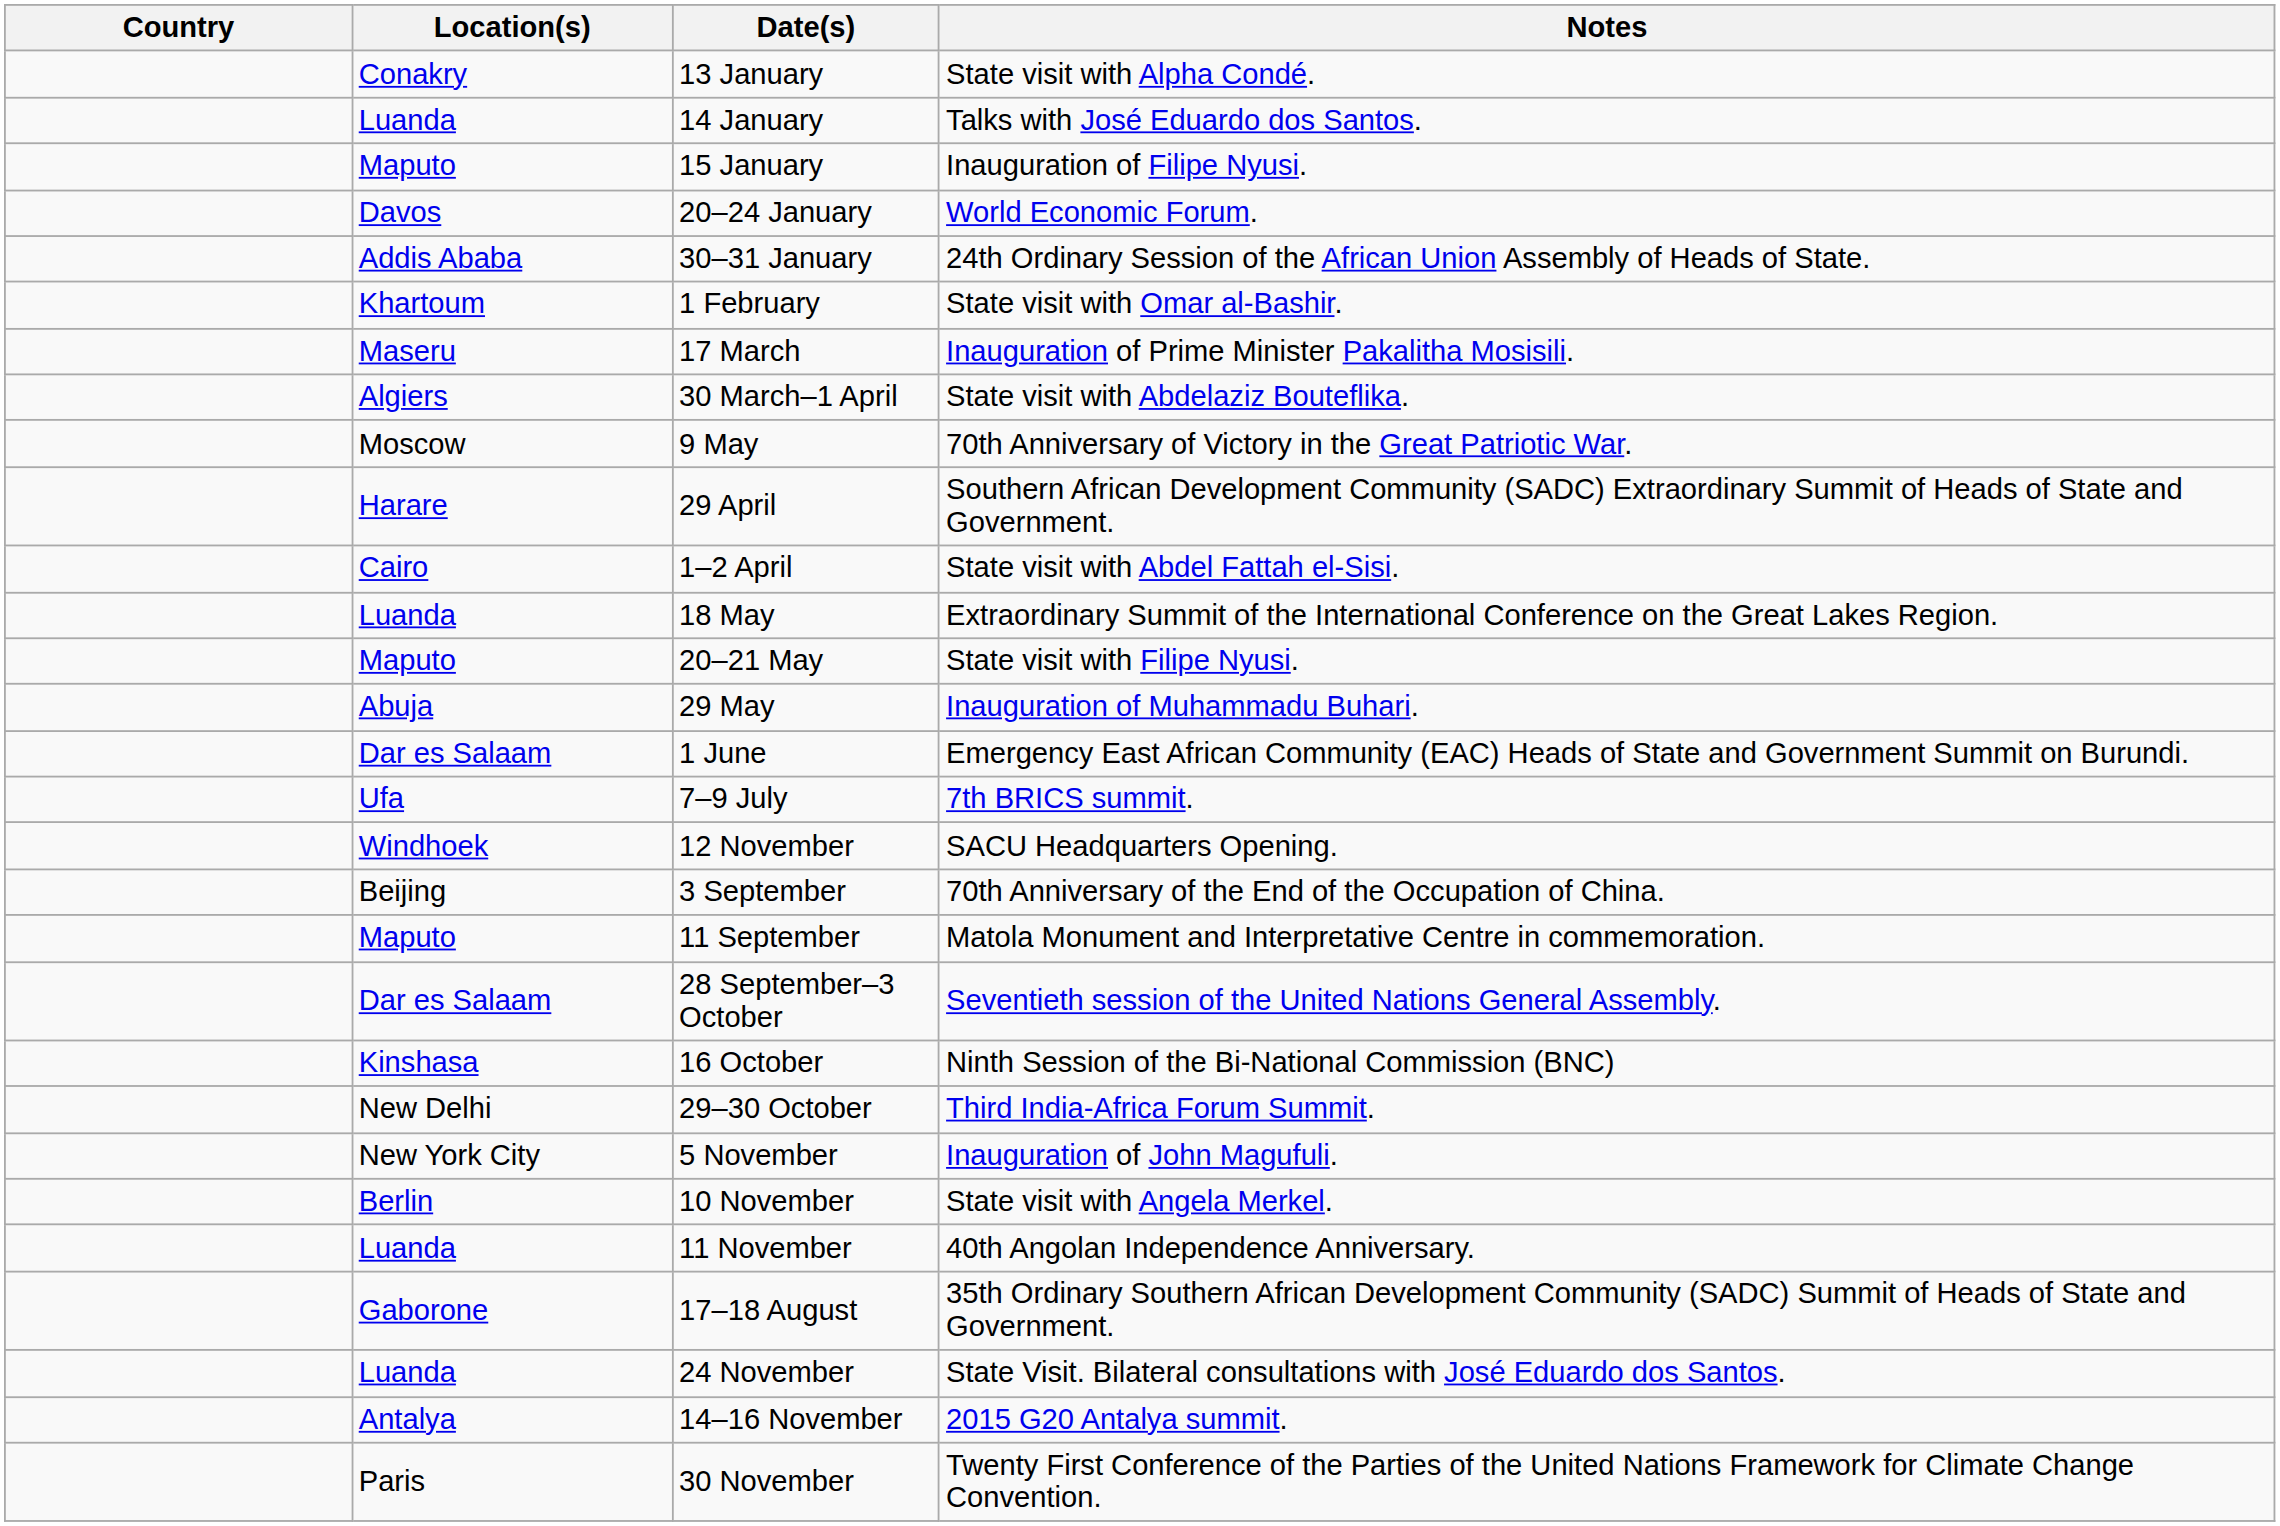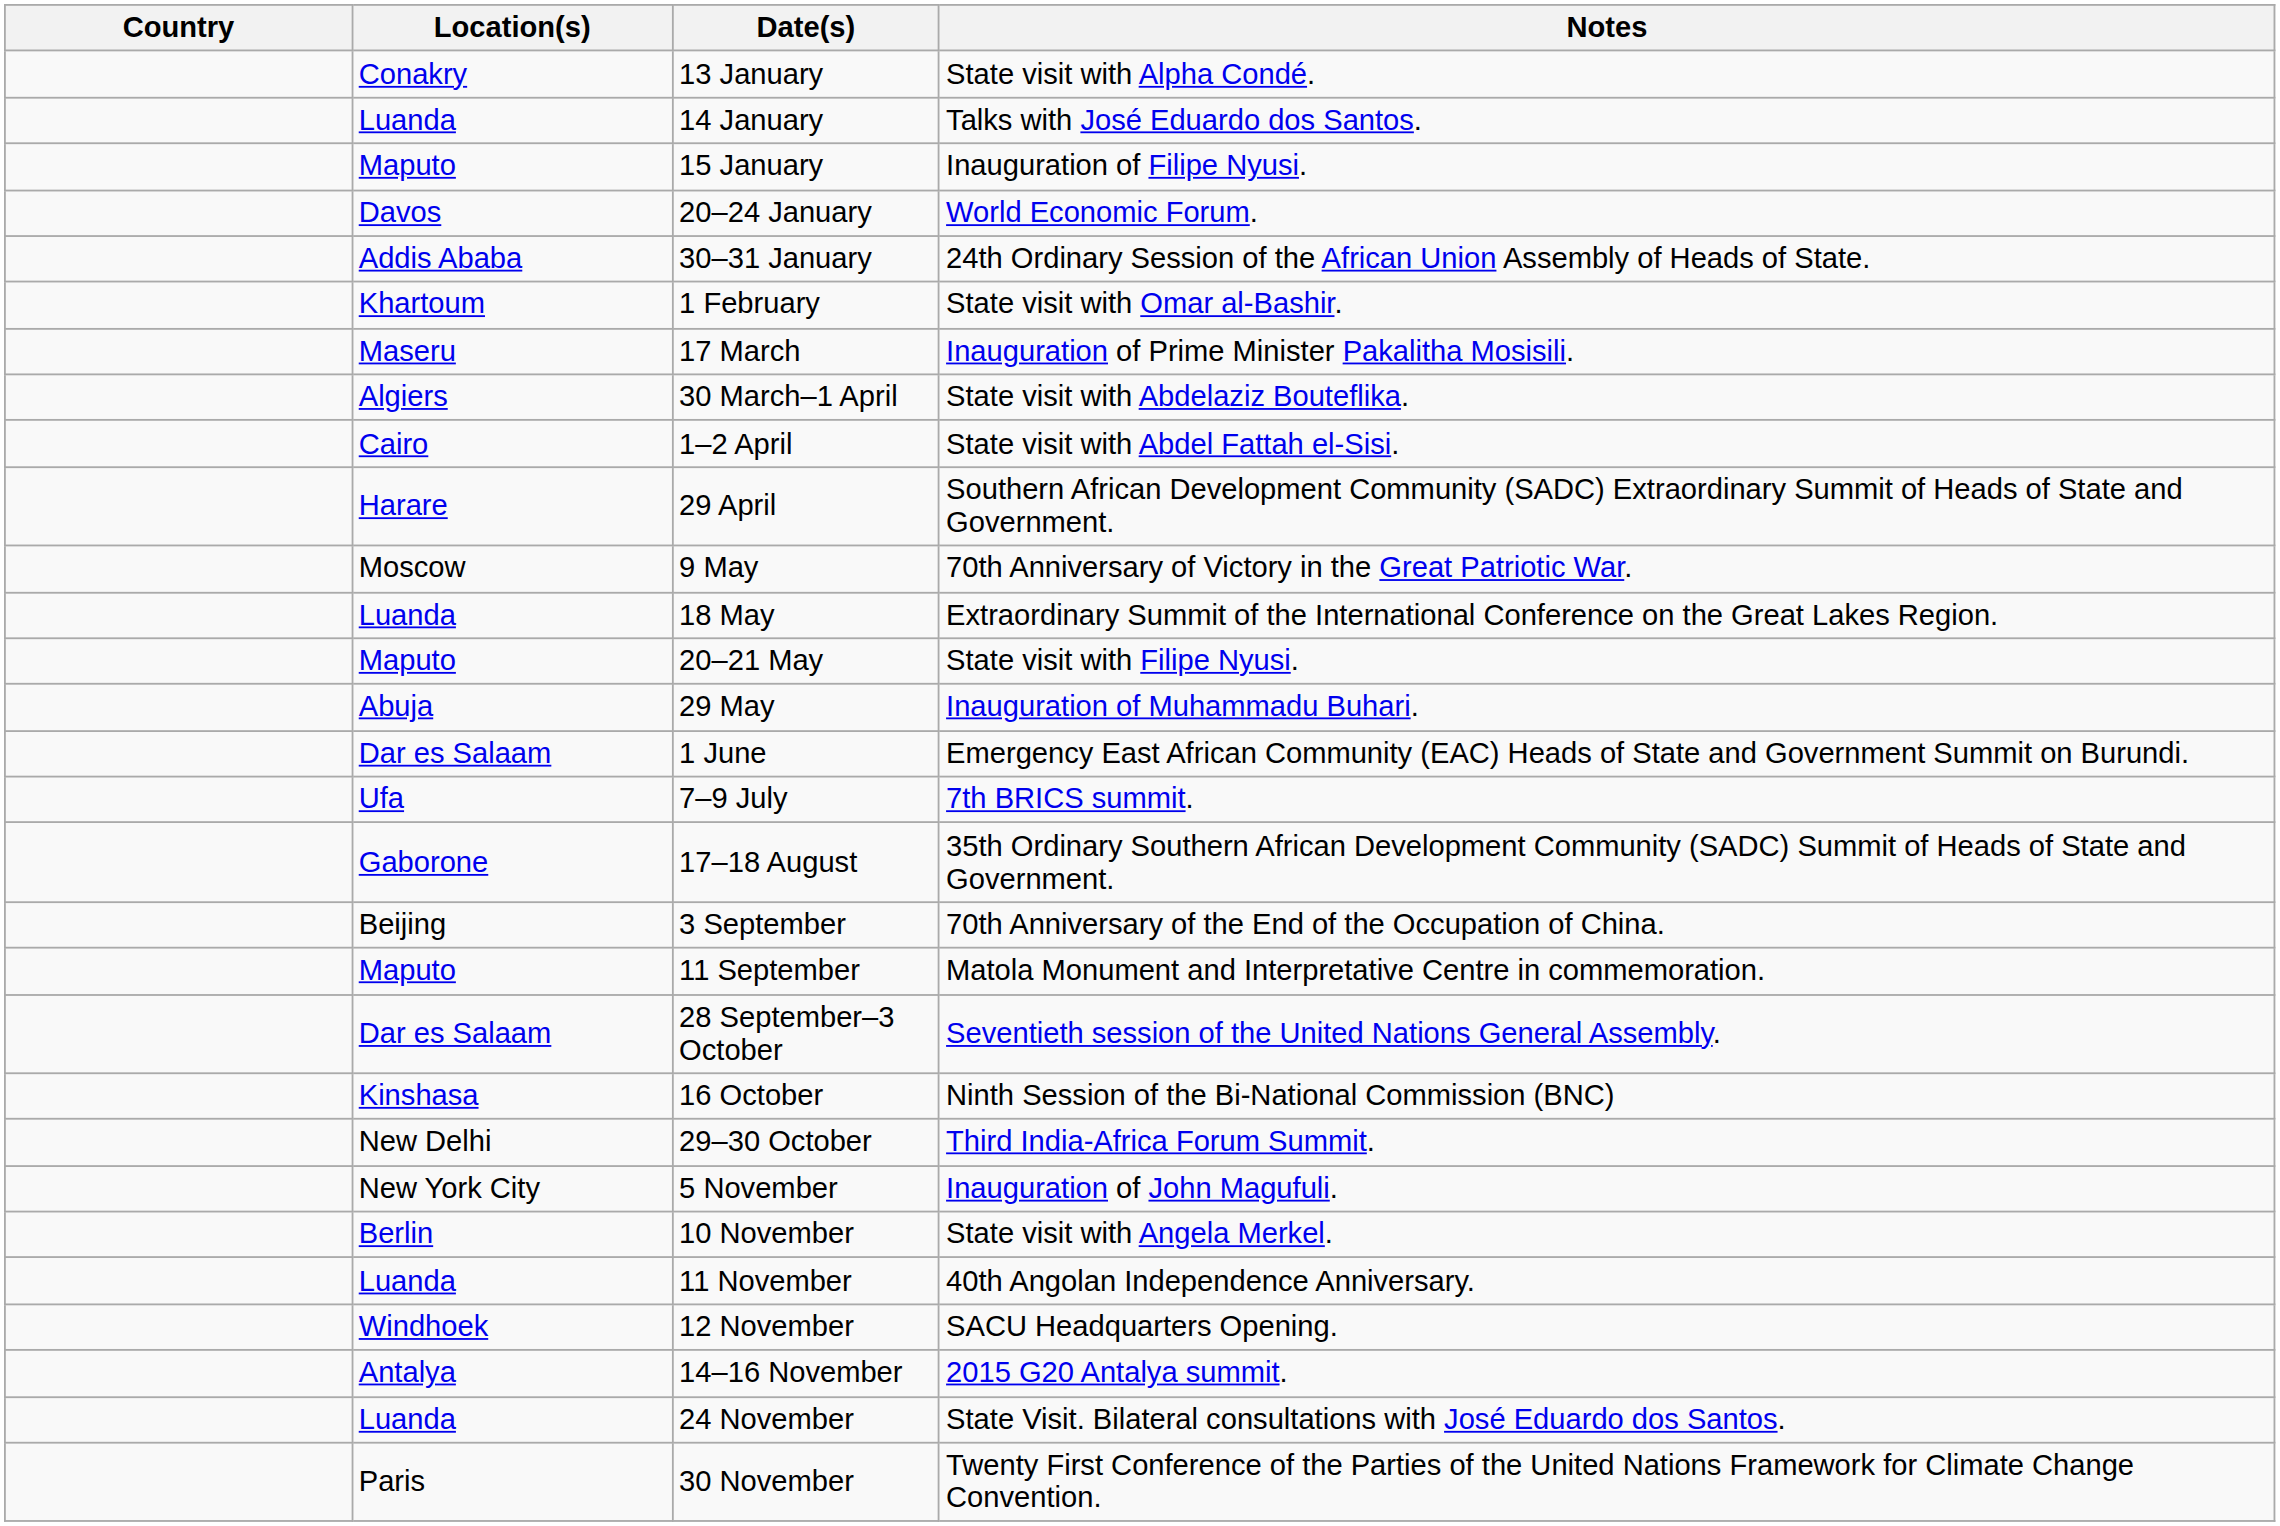 <table class="wikitable sortable">
 <tr>
 <th style="width: 13%;">Country</th>
 <th style="width: 12%;">Location(s)</th>
 <th style="width: 10%; ">Date(s)</th>
 <th style="width: 50%;">Notes</th>
 </tr>
 <tr>
 <td></td>
 <td><a href='#'>Conakry</a></td>
 <td>13 January</td>
 <td>State visit with <a href='#'>Alpha Condé</a>.</td>
 </tr>
 <tr>
 <td></td>
 <td><a href='#'>Luanda</a></td>
 <td>14 January</td>
 <td>Talks with <a href='#'>José Eduardo dos Santos</a>.</td>
 </tr>
 <tr>
 <td></td>
 <td><a href='#'>Maputo</a></td>
 <td>15 January</td>
 <td>Inauguration of <a href='#'>Filipe Nyusi</a>.</td>
 </tr>
 <tr>
 <td></td>
 <td><a href='#'>Davos</a></td>
 <td>20–24 January</td>
 <td><a href='#'>World Economic Forum</a>.</td>
 </tr>
 <tr>
 <td></td>
 <td><a href='#'>Addis Ababa</a></td>
 <td>30–31 January</td>
 <td>24th Ordinary Session of the <a href='#'>African Union</a> Assembly of Heads of State.</td>
 </tr>
 <tr>
 <td></td>
 <td><a href='#'>Khartoum</a></td>
 <td>1 February</td>
 <td>State visit with <a href='#'>Omar al-Bashir</a>.</td>
 </tr>
 <tr>
 <td></td>
 <td><a href='#'>Maseru</a></td>
 <td>17 March</td>
 <td><a href='#'>Inauguration</a> of Prime Minister <a href='#'>Pakalitha Mosisili</a>.</td>
 </tr>
 <tr>
 <td></td>
 <td><a href='#'>Algiers</a></td>
 <td>30 March–1 April</td>
 <td>State visit with <a href='#'>Abdelaziz Bouteflika</a>.</td>
 </tr>
 <tr>
 <td></td>
-<td>Moscow</td>
-<td>9 May</td>
-<td>70th Anniversary of Victory in the <a href='#'>Great Patriotic War</a>.</td>
+<td><a href='#'>Cairo</a></td>
+<td>1–2 April</td>
+<td>State visit with <a href='#'>Abdel Fattah el-Sisi</a>.</td>
 </tr>
 <tr>
 <td></td>
 <td><a href='#'>Harare</a></td>
 <td>29 April</td>
 <td>Southern African Development Community (SADC) Extraordinary Summit of Heads of State and Government.</td>
 </tr>
 <tr>
 <td></td>
-<td><a href='#'>Cairo</a></td>
-<td>1–2 April</td>
-<td>State visit with <a href='#'>Abdel Fattah el-Sisi</a>.</td>
+<td>Moscow</td>
+<td>9 May</td>
+<td>70th Anniversary of Victory in the <a href='#'>Great Patriotic War</a>.</td>
 </tr>
 <tr>
 <td></td>
 <td><a href='#'>Luanda</a></td>
 <td>18 May</td>
 <td>Extraordinary Summit of the International Conference on the Great Lakes Region.</td>
 </tr>
 <tr>
 <td></td>
 <td><a href='#'>Maputo</a></td>
 <td>20–21 May</td>
 <td>State visit with <a href='#'>Filipe Nyusi</a>.</td>
 </tr>
 <tr>
 <td></td>
 <td><a href='#'>Abuja</a></td>
 <td>29 May</td>
 <td><a href='#'>Inauguration of Muhammadu Buhari</a>.</td>
 </tr>
 <tr>
 <td></td>
 <td><a href='#'>Dar es Salaam</a></td>
 <td>1 June</td>
 <td>Emergency East African Community (EAC) Heads of State and Government Summit on Burundi.</td>
 </tr>
 <tr>
 <td></td>
 <td><a href='#'>Ufa</a></td>
 <td>7–9 July</td>
 <td><a href='#'>7th BRICS summit</a>.</td>
 </tr>
 <tr>
 <td></td>
-<td><a href='#'>Windhoek</a></td>
-<td>12 November</td>
-<td>SACU Headquarters Opening.</td>
+<td><a href='#'>Gaborone</a></td>
+<td>17–18 August</td>
+<td>35th Ordinary Southern African Development Community (SADC) Summit of Heads of State and Government.</td>
 </tr>
 <tr>
 <td></td>
 <td>Beijing</td>
 <td>3 September</td>
 <td>70th Anniversary of the End of the Occupation of China.</td>
 </tr>
 <tr>
 <td></td>
 <td><a href='#'>Maputo</a></td>
 <td>11 September</td>
 <td>Matola Monument and Interpretative Centre in commemoration.</td>
 </tr>
 <tr>
 <td></td>
 <td><a href='#'>Dar es Salaam</a></td>
 <td>28 September–3 October</td>
 <td><a href='#'>Seventieth session of the United Nations General Assembly</a>.</td>
 </tr>
 <tr>
 <td></td>
 <td><a href='#'>Kinshasa</a></td>
 <td>16 October</td>
 <td>Ninth Session of the Bi-National Commission (BNC)</td>
 </tr>
 <tr>
 <td></td>
 <td>New Delhi</td>
 <td>29–30 October</td>
 <td><a href='#'>Third India-Africa Forum Summit</a>.</td>
 </tr>
 <tr>
 <td></td>
 <td>New York City</td>
 <td>5 November</td>
 <td><a href='#'>Inauguration</a> of <a href='#'>John Magufuli</a>.</td>
 </tr>
 <tr>
 <td></td>
 <td><a href='#'>Berlin</a></td>
 <td>10 November</td>
 <td>State visit with <a href='#'>Angela Merkel</a>.</td>
 </tr>
 <tr>
 <td></td>
 <td><a href='#'>Luanda</a></td>
 <td>11 November</td>
 <td>40th Angolan Independence Anniversary.</td>
 </tr>
 <tr>
 <td></td>
-<td><a href='#'>Gaborone</a></td>
-<td>17–18 August</td>
-<td>35th Ordinary Southern African Development Community (SADC) Summit of Heads of State and Government.</td>
+<td><a href='#'>Windhoek</a></td>
+<td>12 November</td>
+<td>SACU Headquarters Opening.</td>
+</tr>
+<tr>
+<td></td>
+<td><a href='#'>Antalya</a></td>
+<td>14–16 November</td>
+<td><a href='#'>2015 G20 Antalya summit</a>.</td>
 </tr>
 <tr>
 <td></td>
 <td><a href='#'>Luanda</a></td>
 <td>24 November</td>
 <td>State Visit. Bilateral consultations with <a href='#'>José Eduardo dos Santos</a>.</td>
 </tr>
 <tr>
 <td></td>
-<td><a href='#'>Antalya</a></td>
-<td>14–16 November</td>
-<td><a href='#'>2015 G20 Antalya summit</a>.</td>
-</tr>
-<tr>
-<td></td>
 <td>Paris</td>
 <td>30 November</td>
 <td>Twenty First Conference of the Parties of the United Nations Framework for Climate Change Convention.</td>
 </tr>
 </table>
